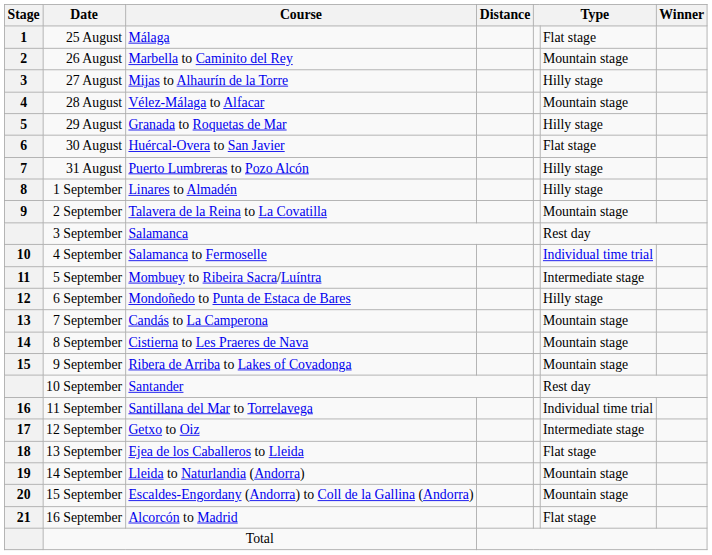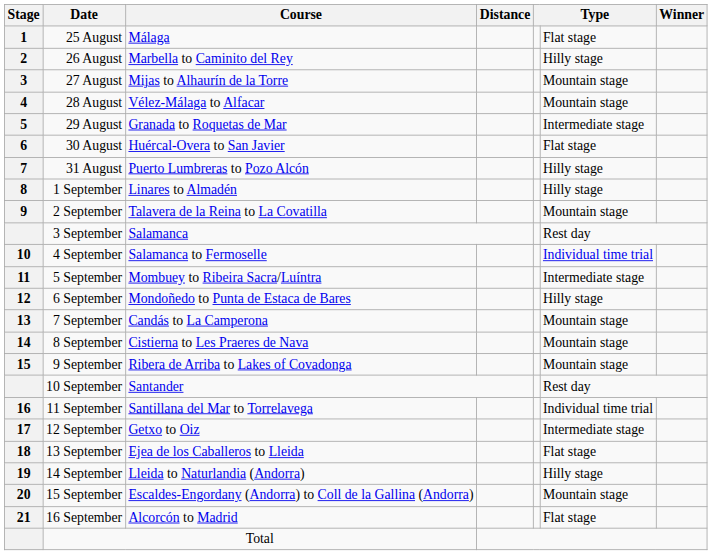 <table class="wikitable">
 <tr>
 <th scope="col">Stage</th>
 <th scope="col">Date</th>
 <th scope="col">Course</th>
 <th scope="col">Distance</th>
 <th scope="col" colspan="2">Type</th>
 <th scope="col">Winner</th>
 </tr>
 <tr>
 <th scope="row">1</th>
 <td style="text-align:right">25 August</td>
 <td><a href='#'>Málaga</a></td>
 <td style="text-align:center;"></td>
 <td></td>
 <td>Flat stage</td>
 <td></td>
 </tr>
 <tr>
 <th scope="row">2</th>
 <td style="text-align:right">26 August</td>
 <td><a href='#'>Marbella</a> to <a href='#'>Caminito del Rey</a></td>
 <td style="text-align:center;"></td>
 <td></td>
-<td>Mountain stage</td>
+<td>Hilly stage</td>
 <td></td>
 </tr>
 <tr>
 <th scope="row">3</th>
 <td style="text-align:right">27 August</td>
 <td><a href='#'>Mijas</a> to <a href='#'>Alhaurín de la Torre</a></td>
 <td style="text-align:center;"></td>
 <td></td>
-<td>Hilly  stage</td>
+<td>Mountain stage</td>
 <td></td>
 </tr>
 <tr>
 <th scope="row">4</th>
 <td style="text-align:right">28 August</td>
 <td><a href='#'>Vélez-Málaga</a> to <a href='#'>Alfacar</a></td>
 <td style="text-align:center;"></td>
 <td></td>
 <td>Mountain stage</td>
 <td></td>
 </tr>
 <tr>
 <th scope="row">5</th>
 <td style="text-align:right">29 August</td>
 <td><a href='#'>Granada</a> to <a href='#'>Roquetas de Mar</a></td>
 <td style="text-align:center;"></td>
 <td></td>
-<td>Hilly  stage</td>
+<td>Intermediate stage</td>
 <td></td>
 </tr>
 <tr>
 <th scope="row">6</th>
 <td style="text-align:right">30 August</td>
 <td><a href='#'>Huércal-Overa</a> to <a href='#'>San Javier</a></td>
 <td style="text-align:center;"></td>
 <td></td>
 <td>Flat stage</td>
 <td></td>
 </tr>
 <tr>
 <th scope="row">7</th>
 <td style="text-align:right">31 August</td>
 <td><a href='#'>Puerto Lumbreras</a> to <a href='#'>Pozo Alcón</a></td>
 <td style="text-align:center;"></td>
 <td></td>
 <td>Hilly stage</td>
 <td></td>
 </tr>
 <tr>
 <th scope="row">8</th>
 <td style="text-align:right">1 September</td>
 <td><a href='#'>Linares</a> to <a href='#'>Almadén</a></td>
 <td style="text-align:center;"></td>
 <td></td>
 <td>Hilly stage</td>
 <td></td>
 </tr>
 <tr>
 <th scope="row">9</th>
 <td style="text-align:right">2 September</td>
 <td><a href='#'>Talavera de la Reina</a> to <a href='#'>La Covatilla</a></td>
 <td style="text-align:center;"></td>
 <td></td>
 <td>Mountain stage</td>
 <td></td>
 </tr>
 <tr>
 <th></th>
 <td style="text-align:right">3 September</td>
 <td colspan="2" style="text-align:left;"><a href='#'>Salamanca</a></td>
 <td></td>
 <td colspan="2">Rest day</td>
 </tr>
 <tr>
 <th scope="row">10</th>
 <td style="text-align:right">4 September</td>
 <td><a href='#'>Salamanca</a> to <a href='#'>Fermoselle</a></td>
 <td style="text-align:center;"></td>
 <td></td>
 <td><a href='#'>Individual time trial</a></td>
 <td></td>
 </tr>
 <tr>
 <th scope="row">11</th>
 <td style="text-align:right">5 September</td>
 <td><a href='#'>Mombuey</a> to <a href='#'>Ribeira Sacra</a>/<a href='#'>Luíntra</a></td>
 <td style="text-align:center;"></td>
 <td></td>
 <td>Intermediate stage</td>
 <td></td>
 </tr>
 <tr>
 <th scope="row">12</th>
 <td style="text-align:right">6 September</td>
 <td><a href='#'>Mondoñedo</a> to <a href='#'>Punta de Estaca de Bares</a></td>
 <td style="text-align:center;"></td>
 <td></td>
 <td>Hilly stage</td>
 <td></td>
 </tr>
 <tr>
 <th scope="row">13</th>
 <td style="text-align:right">7 September</td>
 <td><a href='#'>Candás</a> to <a href='#'>La Camperona</a></td>
 <td style="text-align:center;"></td>
 <td></td>
 <td>Mountain stage</td>
 <td></td>
 </tr>
 <tr>
 <th scope="row">14</th>
 <td style="text-align:right">8 September</td>
 <td><a href='#'>Cistierna</a> to <a href='#'>Les Praeres de Nava</a></td>
 <td style="text-align:center;"></td>
 <td></td>
 <td>Mountain stage</td>
 <td></td>
 </tr>
 <tr>
 <th scope="row">15</th>
 <td style="text-align:right">9 September</td>
 <td><a href='#'>Ribera de Arriba</a> to <a href='#'>Lakes of Covadonga</a></td>
 <td style="text-align:center;"></td>
 <td></td>
 <td>Mountain stage</td>
 <td></td>
 </tr>
 <tr>
 <th></th>
 <td style="text-align:right">10 September</td>
 <td colspan="2" style="text-align:left;"><a href='#'>Santander</a></td>
 <td></td>
 <td colspan="2">Rest day</td>
 </tr>
 <tr>
 <th scope="row">16</th>
 <td style="text-align:right">11 September</td>
 <td><a href='#'>Santillana del Mar</a> to <a href='#'>Torrelavega</a></td>
 <td style="text-align:center;"></td>
 <td></td>
 <td>Individual time trial</td>
 <td></td>
 </tr>
 <tr>
 <th scope="row">17</th>
 <td style="text-align:right">12 September</td>
 <td><a href='#'>Getxo</a> to <a href='#'>Oiz</a></td>
 <td style="text-align:center;"></td>
 <td></td>
 <td>Intermediate stage</td>
 <td></td>
 </tr>
 <tr>
 <th scope="row">18</th>
 <td style="text-align:right">13 September</td>
 <td><a href='#'>Ejea de los Caballeros</a> to <a href='#'>Lleida</a></td>
 <td style="text-align:center;"></td>
 <td></td>
 <td>Flat stage</td>
 <td></td>
 </tr>
 <tr>
 <th scope="row">19</th>
 <td style="text-align:right">14 September</td>
 <td><a href='#'>Lleida</a> to <a href='#'>Naturlandia</a> (<a href='#'>Andorra</a>)</td>
 <td style="text-align:center;"></td>
 <td></td>
-<td>Mountain stage</td>
+<td>Hilly  stage</td>
 <td></td>
 </tr>
 <tr>
 <th scope="row">20</th>
 <td style="text-align:right">15 September</td>
 <td><a href='#'>Escaldes-Engordany</a> (<a href='#'>Andorra</a>) to <a href='#'>Coll de la Gallina</a> (<a href='#'>Andorra</a>)</td>
 <td style="text-align:center;"></td>
 <td></td>
 <td>Mountain stage</td>
 <td></td>
 </tr>
 <tr>
 <th scope="row">21</th>
 <td style="text-align:right">16 September</td>
 <td><a href='#'>Alcorcón</a> to <a href='#'>Madrid</a></td>
 <td style="text-align:center;"></td>
 <td></td>
 <td>Flat stage</td>
 <td></td>
 </tr>
 <tr>
 <th scope="row"></th>
 <td colspan="2" style="text-align:center">Total</td>
 <td colspan="5" style="text-align:center"></td>
 </tr>
 </table>
